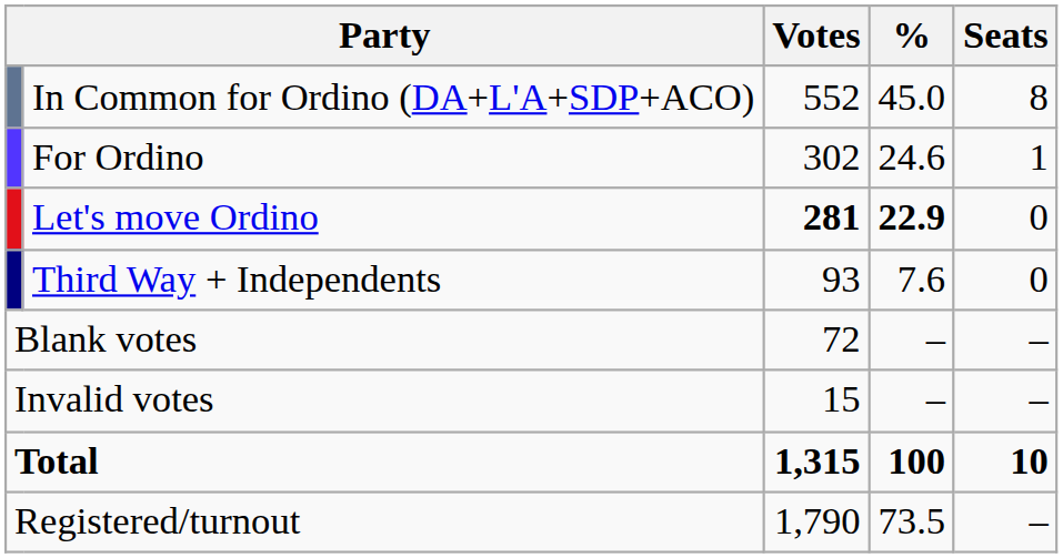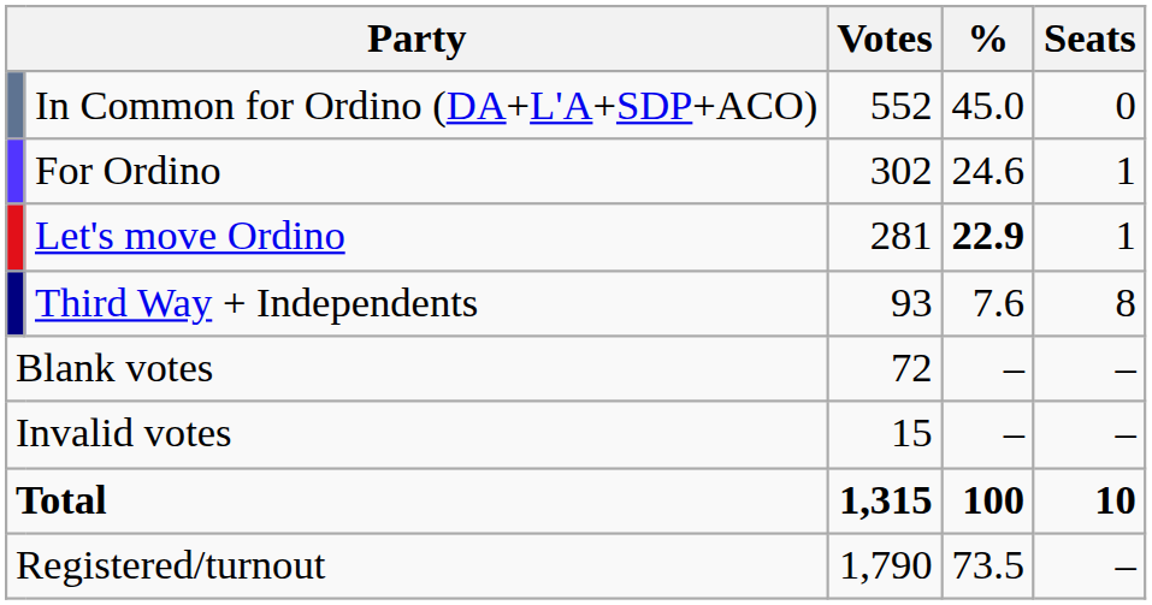 <table class=wikitable style=text-align:right>
 <tr>
 <th colspan="2">Party</th>
 <th>Votes</th>
 <th>%</th>
 <th>Seats</th>
 </tr>
 <tr>
 <td bgcolor="#5e7391"></td>
 <td align="left">In Common for Ordino (<a href='#'>DA</a>+<a href='#'>L'A</a>+<a href='#'>SDP</a>+ACO)</td>
 <td>552</td>
 <td>45.0</td>
-<td>8</td>
+<td>0</td>
 </tr>
 <tr>
 <td bgcolor="#5235ff"></td>
 <td align="left">For Ordino</td>
 <td>302</td>
 <td>24.6</td>
 <td>1</td>
 </tr>
 <tr>
 <td bgcolor="#E21019"></td>
 <td align=left><a href='#'>Let's move Ordino</a></td>
-<td><strong>281</strong></td>
+<td>281</td>
 <td><strong>22.9</strong></td>
-<td>0</td>
+<td>1</td>
 </tr>
 <tr>
 <td bgcolor="#000080"></td>
 <td align="left"><a href='#'>Third Way</a> + Independents</td>
 <td>93</td>
 <td>7.6</td>
-<td>0</td>
+<td>8</td>
 </tr>
 <tr>
 <td colspan=2 align=left>Blank votes</td>
 <td>72</td>
 <td>–</td>
 <td>–</td>
 </tr>
 <tr>
 <td colspan=2 align=left>Invalid votes</td>
 <td>15</td>
 <td>–</td>
 <td>–</td>
 </tr>
 <tr>
 <td colspan=2 align=left><strong>Total</strong></td>
 <td><strong>1,315</strong></td>
 <td><strong>100</strong></td>
 <td><strong>10</strong></td>
 </tr>
 <tr>
 <td colspan=2 align=left>Registered/turnout</td>
 <td>1,790</td>
 <td>73.5</td>
 <td>–</td>
 </tr>
 </table>
